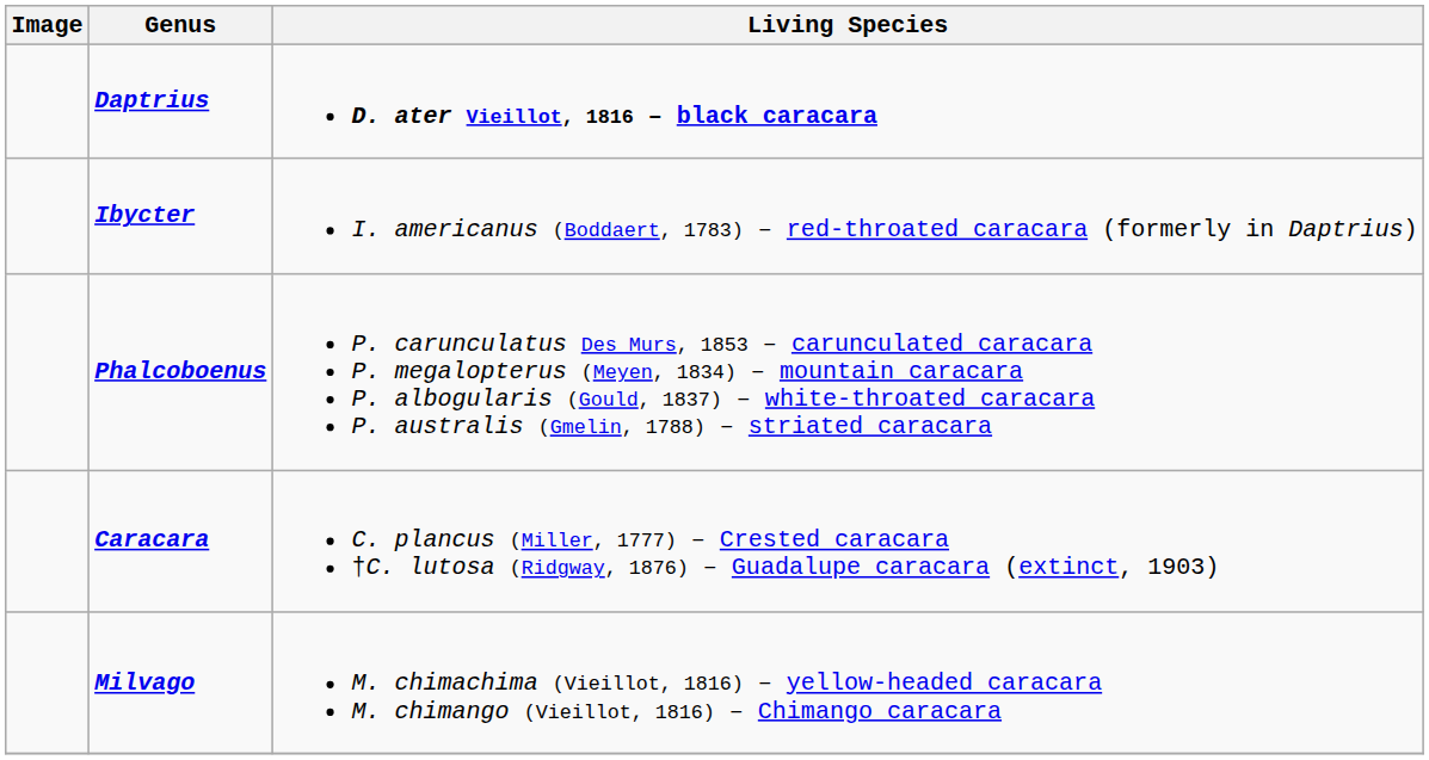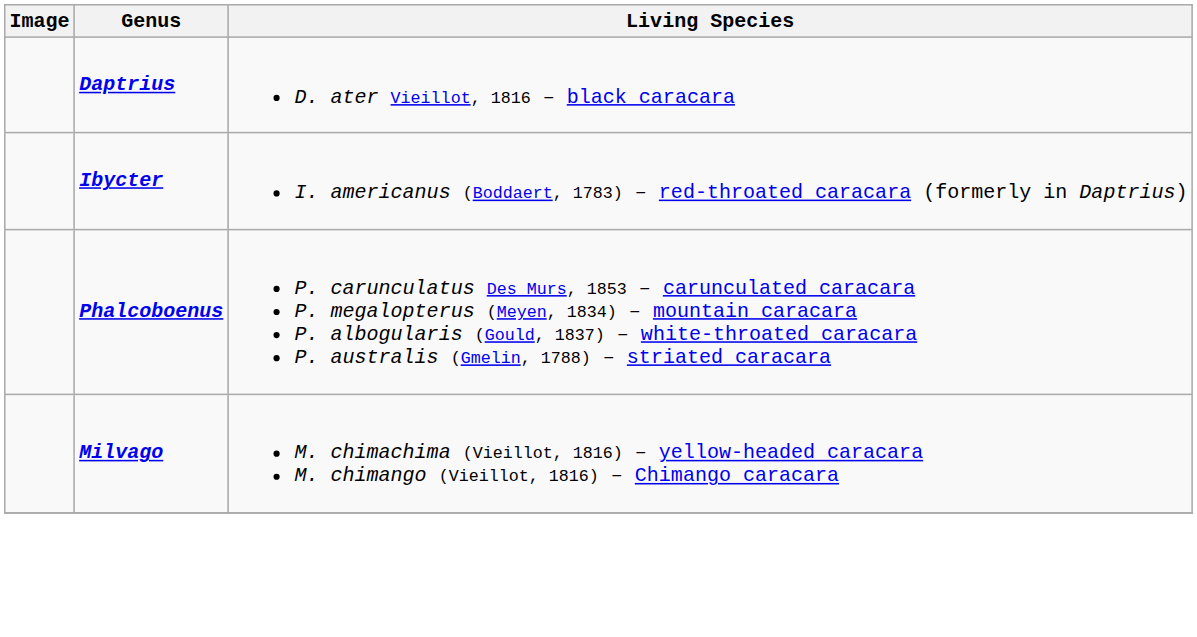 <table class="wikitable">
 <tr>
 <th>Image</th>
 <th>Genus</th>
 <th>Living Species</th>
 </tr>
 <tr>
 <td></td>
 <td><strong><em><a href='#'>Daptrius</a></em></strong> </td>
-<td><strong><br><ul><li><em>D. ater</em> <small><a href='#'>Vieillot</a>, 1816</small> – <a href='#'>black caracara</a></li></ul></strong></td>
+<td><br><ul><li><em>D. ater</em> <small><a href='#'>Vieillot</a>, 1816</small> – <a href='#'>black caracara</a></li></ul></td>
 </tr>
 <tr>
 <td></td>
 <td><strong><em><a href='#'>Ibycter</a></em></strong> </td>
 <td><br><ul><li><em>I. americanus</em> <small>(<a href='#'>Boddaert</a>, 1783)</small> – <a href='#'>red-throated caracara</a> (formerly in <em>Daptrius</em>)</li></ul></td>
 </tr>
 <tr>
 <td></td>
 <td><strong><em><a href='#'>Phalcoboenus</a></em></strong> </td>
 <td><br><ul><li><em>P. carunculatus</em> <small><a href='#'>Des Murs</a>, 1853</small> – <a href='#'>carunculated caracara</a></li><li><em>P. megalopterus</em> <small>(<a href='#'>Meyen</a>, 1834)</small> – <a href='#'>mountain caracara</a></li><li><em>P. albogularis</em> <small>(<a href='#'>Gould</a>, 1837)</small> – <a href='#'>white-throated caracara</a></li><li><em>P. australis</em> <small>(<a href='#'>Gmelin</a>, 1788)</small> – <a href='#'>striated caracara</a></li></ul></td>
 </tr>
 <tr>
 <td></td>
-<td><strong><em><a href='#'>Caracara</a></em></strong> </td>
-<td><br><ul><li><em>C. plancus</em> <small>(<a href='#'>Miller</a>, 1777)</small> – <a href='#'>Crested caracara</a></li><li>†<em>C. lutosa</em> <small>(<a href='#'>Ridgway</a>, 1876)</small> – <a href='#'>Guadalupe caracara</a> (<a href='#'>extinct</a>, 1903)</li></ul></td>
-</tr>
-<tr>
-<td></td>
 <td><strong><em><a href='#'>Milvago</a></em></strong> </td>
 <td><br><ul><li><em>M. chimachima</em> <small>(Vieillot, 1816)</small> – <a href='#'>yellow-headed caracara</a></li><li><em>M. chimango</em> <small>(Vieillot, 1816)</small> – <a href='#'>Chimango caracara</a></li></ul></td>
 </tr>
 <tr>
 </tr>
 </table>
